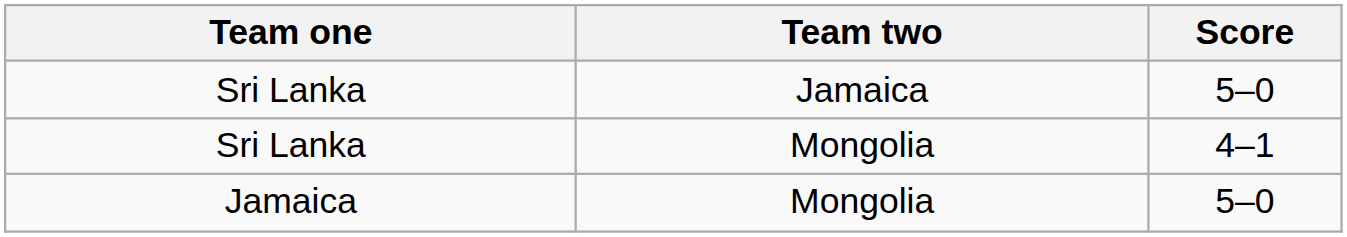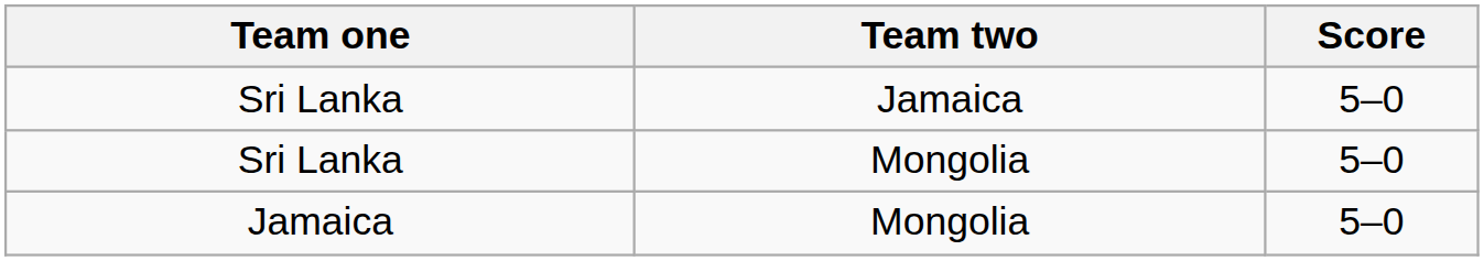 <table class="wikitable" style="text-align: center">
 <tr>
 <th width=250>Team one</th>
 <th width=250>Team two</th>
 <th width=80>Score</th>
 </tr>
 <tr>
 <td> Sri Lanka</td>
 <td> Jamaica</td>
 <td>5–0</td>
 </tr>
 <tr>
 <td> Sri Lanka</td>
 <td> Mongolia</td>
-<td>4–1</td>
+<td>5–0</td>
 </tr>
 <tr>
 <td> Jamaica</td>
 <td> Mongolia</td>
 <td>5–0</td>
 </tr>
 </table>
